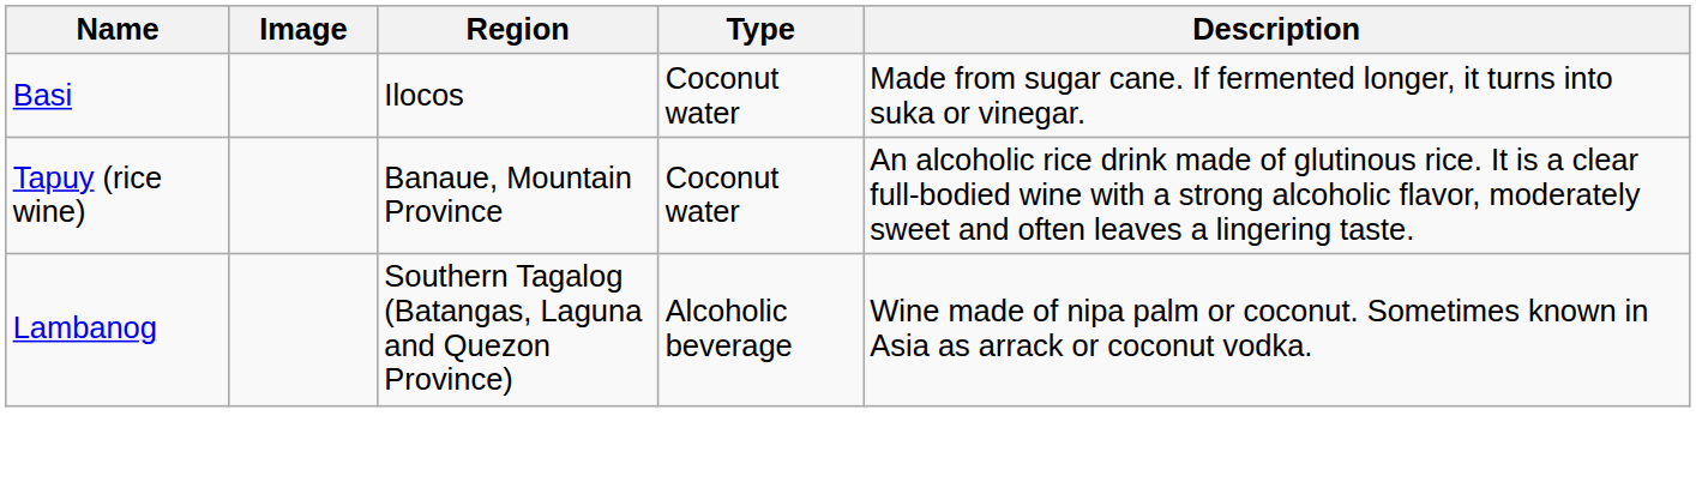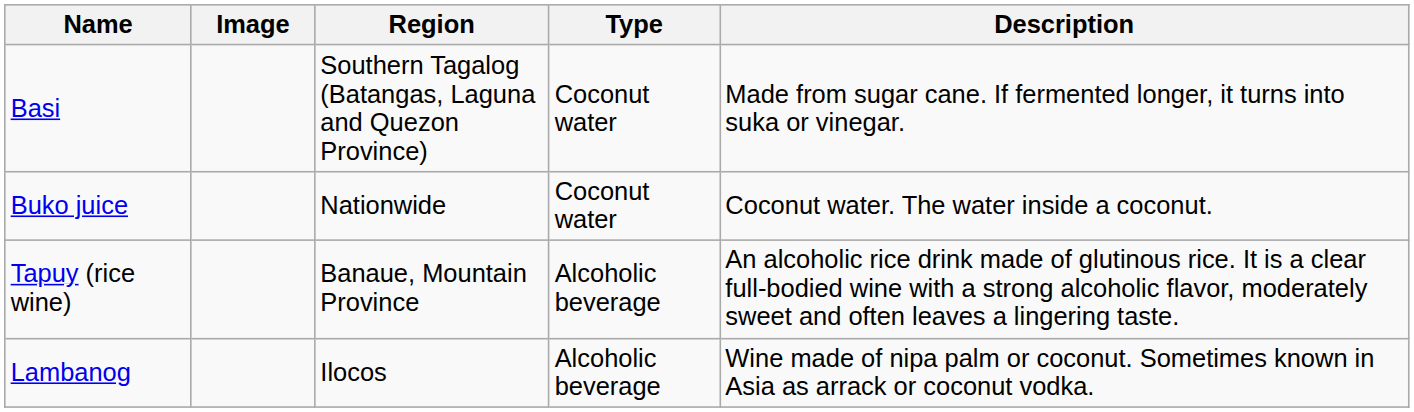 <table class="wikitable sortable" width="100%">
 <tr>
 <th style="width:110px;">Name</th>
 <th style="width:70px;">Image</th>
 <th style="width:140px;">Region</th>
 <th style="width:100px;">Type</th>
 <th>Description</th>
 </tr>
 <tr>
 <td><a href='#'>Basi</a></td>
 <td></td>
-<td>Ilocos</td>
+<td>Southern Tagalog (Batangas, Laguna and Quezon Province)</td>
 <td>Coconut water</td>
 <td>Made from sugar cane. If fermented longer, it turns into suka or vinegar.</td>
+</tr>
+<tr>
+<td><a href='#'>Buko juice</a></td>
+<td></td>
+<td>Nationwide</td>
+<td>Coconut water</td>
+<td>Coconut water. The water inside a coconut.</td>
 </tr>
 <tr>
 <td><a href='#'>Tapuy</a> (rice wine)</td>
 <td></td>
 <td>Banaue, Mountain Province</td>
-<td>Coconut water</td>
+<td>Alcoholic beverage</td>
 <td>An alcoholic rice drink made of glutinous rice. It is a clear full-bodied wine with a strong alcoholic flavor, moderately sweet and often leaves a lingering taste.</td>
 </tr>
 <tr>
 <td><a href='#'>Lambanog</a></td>
 <td></td>
-<td>Southern Tagalog (Batangas, Laguna and Quezon Province)</td>
+<td>Ilocos</td>
 <td>Alcoholic beverage</td>
 <td>Wine made of nipa palm or coconut. Sometimes known in Asia as arrack or coconut vodka.</td>
 </tr>
 </table>
